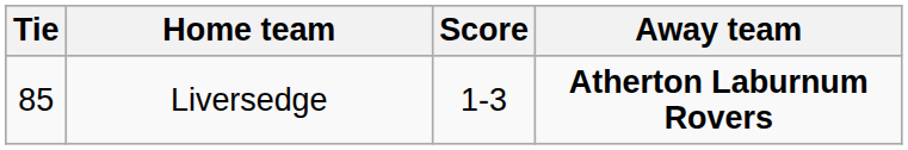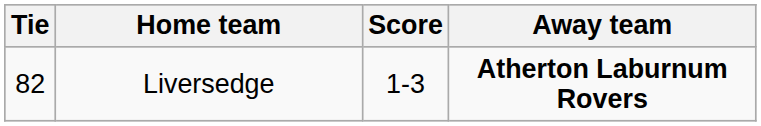 <table class="wikitable" style="text-align:center;">
 <tr>
 <th width=20>Tie</th>
 <th width=175>Home team</th>
 <th width=20>Score</th>
 <th width=175>Away team</th>
 </tr>
 <tr>
-<td>85</td>
+<td>82</td>
 <td>Liversedge</td>
 <td>1-3</td>
 <td><strong>Atherton Laburnum Rovers</strong></td>
 </tr>
 </table>
